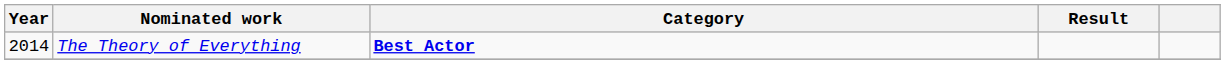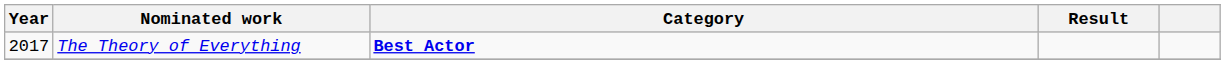 <table class=wikitable>
 <tr>
 <th width=4%>Year</th>
 <th width=26%>Nominated work</th>
 <th width=55%>Category</th>
 <th width=10%>Result</th>
 <th width=5%></th>
 </tr>
 <tr>
-<td>2014</td>
+<td>2017</td>
 <td><em><a href='#'>The Theory of Everything</a></em></td>
 <td><strong><a href='#'>Best Actor</a></strong></td>
 <td></td>
 <td></td>
 </tr>
 <tr>
 </tr>
 </table>
